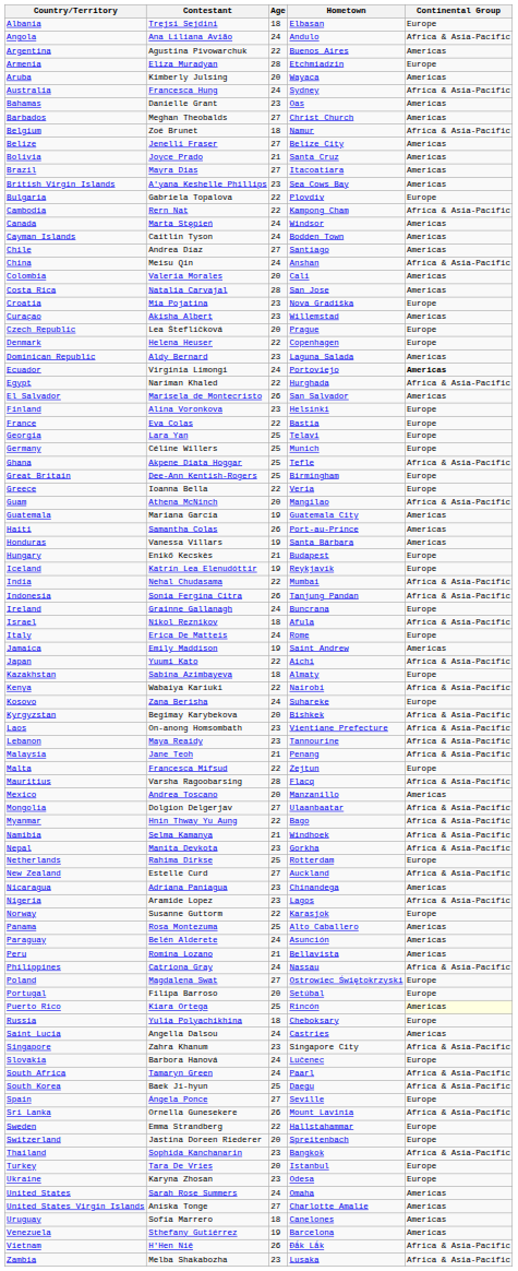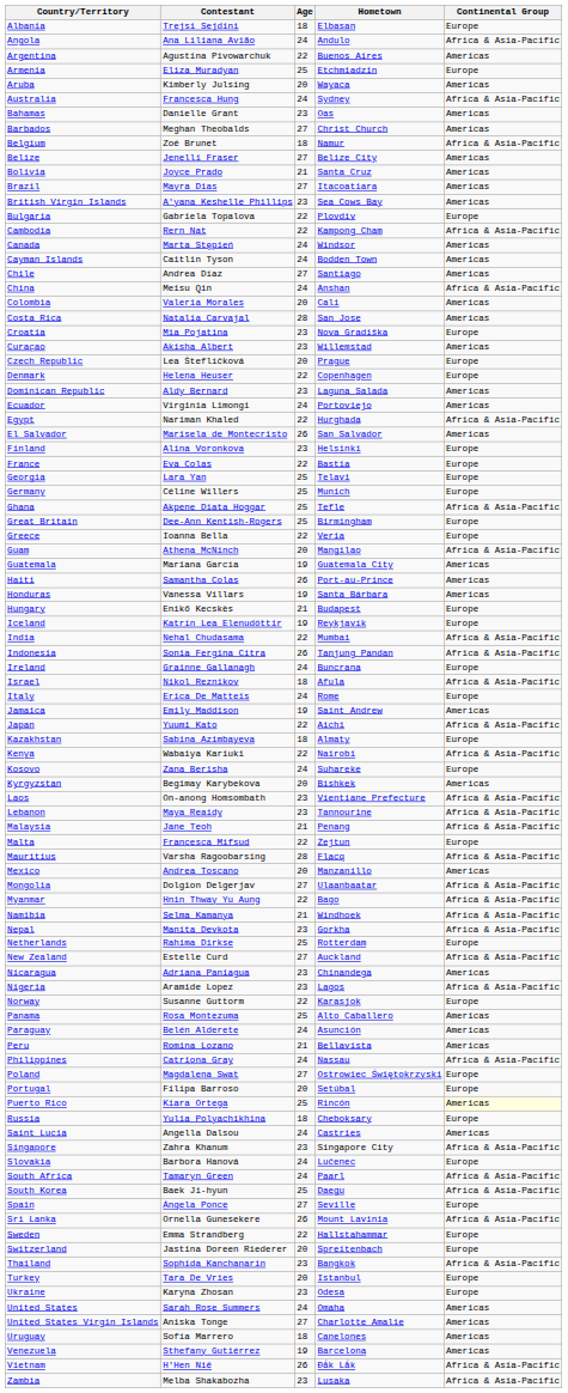 <table class="wikitable sortable" style="font-size: 95%;">
 <tr>
 <th>Country/Territory</th>
 <th>Contestant</th>
 <th>Age</th>
 <th>Hometown</th>
 <th>Continental Group</th>
 </tr>
 <tr>
 <td> <a href='#'>Albania</a></td>
 <td><a href='#'>Trejsi Sejdini</a></td>
 <td>18</td>
 <td><a href='#'>Elbasan</a></td>
 <td>Europe</td>
 </tr>
 <tr>
 <td> <a href='#'>Angola</a></td>
 <td><a href='#'>Ana Liliana Avião</a></td>
 <td>24</td>
 <td><a href='#'>Andulo</a></td>
 <td>Africa & Asia-Pacific</td>
 </tr>
 <tr>
 <td> <a href='#'>Argentina</a></td>
 <td>Agustina Pivowarchuk</td>
 <td>22</td>
 <td><a href='#'>Buenos Aires</a></td>
 <td>Americas</td>
 </tr>
 <tr>
 <td> <a href='#'>Armenia</a></td>
 <td><a href='#'>Eliza Muradyan</a></td>
-<td>28</td>
+<td>25</td>
 <td><a href='#'>Etchmiadzin</a></td>
 <td>Europe</td>
 </tr>
 <tr>
 <td> <a href='#'>Aruba</a></td>
 <td>Kimberly Julsing</td>
 <td>20</td>
 <td><a href='#'>Wayaca</a></td>
 <td>Americas</td>
 </tr>
 <tr>
 <td> <a href='#'>Australia</a></td>
 <td><a href='#'>Francesca Hung</a></td>
 <td>24</td>
 <td><a href='#'>Sydney</a></td>
 <td>Africa & Asia-Pacific</td>
 </tr>
 <tr>
 <td> <a href='#'>Bahamas</a></td>
 <td>Danielle Grant</td>
 <td>23</td>
 <td><a href='#'>Oas</a></td>
 <td>Americas</td>
 </tr>
 <tr>
 <td> <a href='#'>Barbados</a></td>
 <td>Meghan Theobalds</td>
 <td>27</td>
 <td><a href='#'>Christ Church</a></td>
 <td>Americas</td>
 </tr>
 <tr>
 <td> <a href='#'>Belgium</a></td>
 <td>Zoé Brunet</td>
 <td>18</td>
 <td><a href='#'>Namur</a></td>
 <td>Africa & Asia-Pacific</td>
 </tr>
 <tr>
 <td> <a href='#'>Belize</a></td>
 <td><a href='#'>Jenelli Fraser</a></td>
 <td>27</td>
 <td><a href='#'>Belize City</a></td>
 <td>Americas</td>
 </tr>
 <tr>
 <td> <a href='#'>Bolivia</a></td>
 <td><a href='#'>Joyce Prado</a></td>
 <td>21</td>
 <td><a href='#'>Santa Cruz</a></td>
 <td>Americas</td>
 </tr>
 <tr>
 <td> <a href='#'>Brazil</a></td>
 <td><a href='#'>Mayra Dias</a></td>
 <td>27</td>
 <td><a href='#'>Itacoatiara</a></td>
 <td>Americas</td>
 </tr>
 <tr>
 <td> <a href='#'>British Virgin Islands</a></td>
 <td><a href='#'>A'yana Keshelle Phillips</a></td>
 <td>23</td>
 <td><a href='#'>Sea Cows Bay</a></td>
 <td>Americas</td>
 </tr>
 <tr>
 <td> <a href='#'>Bulgaria</a></td>
 <td>Gabriela Topalova</td>
 <td>22</td>
 <td><a href='#'>Plovdiv</a></td>
 <td>Europe</td>
 </tr>
 <tr>
 <td> <a href='#'>Cambodia</a></td>
 <td><a href='#'>Rern Nat</a></td>
 <td>22</td>
 <td><a href='#'>Kampong Cham</a></td>
 <td>Africa & Asia-Pacific</td>
 </tr>
 <tr>
 <td> <a href='#'>Canada</a></td>
 <td><a href='#'>Marta Stępień</a></td>
 <td>24</td>
 <td><a href='#'>Windsor</a></td>
 <td>Americas</td>
 </tr>
 <tr>
 <td> <a href='#'>Cayman Islands</a></td>
 <td>Caitlin Tyson</td>
 <td>24</td>
 <td><a href='#'>Bodden Town</a></td>
 <td>Americas</td>
 </tr>
 <tr>
 <td> <a href='#'>Chile</a></td>
 <td>Andrea Díaz</td>
 <td>27</td>
 <td><a href='#'>Santiago</a></td>
 <td>Americas</td>
 </tr>
 <tr>
 <td> <a href='#'>China</a></td>
 <td>Meisu Qin</td>
 <td>24</td>
 <td><a href='#'>Anshan</a></td>
 <td>Africa & Asia-Pacific</td>
 </tr>
 <tr>
 <td> <a href='#'>Colombia</a></td>
 <td><a href='#'>Valeria Morales</a></td>
 <td>20</td>
 <td><a href='#'>Cali</a></td>
 <td>Americas</td>
 </tr>
 <tr>
 <td> <a href='#'>Costa Rica</a></td>
 <td><a href='#'>Natalia Carvajal</a></td>
 <td>28</td>
 <td><a href='#'>San Jose</a></td>
 <td>Americas</td>
 </tr>
 <tr>
 <td> <a href='#'>Croatia</a></td>
 <td><a href='#'>Mia Pojatina</a></td>
 <td>23</td>
 <td><a href='#'>Nova Gradiška</a></td>
 <td>Europe</td>
 </tr>
 <tr>
 <td> <a href='#'>Curaçao</a></td>
 <td><a href='#'>Akisha Albert</a></td>
 <td>23</td>
 <td><a href='#'>Willemstad</a></td>
 <td>Americas</td>
 </tr>
 <tr>
 <td> <a href='#'>Czech Republic</a></td>
 <td>Lea Šteflíčková</td>
 <td>20</td>
 <td><a href='#'>Prague</a></td>
 <td>Europe</td>
 </tr>
 <tr>
 <td> <a href='#'>Denmark</a></td>
 <td><a href='#'>Helena Heuser</a></td>
 <td>22</td>
 <td><a href='#'>Copenhagen</a></td>
 <td>Europe</td>
 </tr>
 <tr>
 <td> <a href='#'>Dominican Republic</a></td>
 <td><a href='#'>Aldy Bernard</a></td>
 <td>23</td>
 <td><a href='#'>Laguna Salada</a></td>
 <td>Americas</td>
 </tr>
 <tr>
 <td> <a href='#'>Ecuador</a></td>
 <td>Virginia Limongi</td>
 <td>24</td>
 <td><a href='#'>Portoviejo</a></td>
-<td><strong>Americas</strong></td>
+<td>Americas</td>
 </tr>
 <tr>
 <td> <a href='#'>Egypt</a></td>
 <td>Nariman Khaled</td>
 <td>22</td>
 <td><a href='#'>Hurghada</a></td>
 <td>Africa & Asia-Pacific</td>
 </tr>
 <tr>
 <td> <a href='#'>El Salvador</a></td>
 <td><a href='#'>Marisela de Montecristo</a></td>
 <td>26</td>
 <td><a href='#'>San Salvador</a></td>
 <td>Americas</td>
 </tr>
 <tr>
 <td> <a href='#'>Finland</a></td>
 <td><a href='#'>Alina Voronkova</a></td>
 <td>23</td>
 <td><a href='#'>Helsinki</a></td>
 <td>Europe</td>
 </tr>
 <tr>
 <td> <a href='#'>France</a></td>
 <td><a href='#'>Eva Colas</a></td>
 <td>22</td>
 <td><a href='#'>Bastia</a></td>
 <td>Europe</td>
 </tr>
 <tr>
 <td> <a href='#'>Georgia</a></td>
 <td><a href='#'>Lara Yan</a></td>
 <td>25</td>
 <td><a href='#'>Telavi</a></td>
 <td>Europe</td>
 </tr>
 <tr>
 <td> <a href='#'>Germany</a></td>
 <td>Céline Willers</td>
 <td>25</td>
 <td><a href='#'>Munich</a></td>
 <td>Europe</td>
 </tr>
 <tr>
 <td> <a href='#'>Ghana</a></td>
 <td><a href='#'>Akpene Diata Hoggar</a></td>
 <td>25</td>
 <td><a href='#'>Tefle</a></td>
 <td>Africa & Asia-Pacific</td>
 </tr>
 <tr>
 <td> <a href='#'>Great Britain</a></td>
 <td><a href='#'>Dee-Ann Kentish-Rogers</a></td>
 <td>25</td>
 <td><a href='#'>Birmingham</a></td>
 <td>Europe</td>
 </tr>
 <tr>
 <td> <a href='#'>Greece</a></td>
 <td>Ioanna Bella</td>
 <td>22</td>
 <td><a href='#'>Veria</a></td>
 <td>Europe</td>
 </tr>
 <tr>
 <td> <a href='#'>Guam</a></td>
 <td><a href='#'>Athena McNinch</a></td>
 <td>20</td>
 <td><a href='#'>Mangilao</a></td>
 <td>Africa & Asia-Pacific</td>
 </tr>
 <tr>
 <td> <a href='#'>Guatemala</a></td>
 <td>Mariana García</td>
 <td>19</td>
 <td><a href='#'>Guatemala City</a></td>
 <td>Americas</td>
 </tr>
 <tr>
 <td> <a href='#'>Haiti</a></td>
 <td><a href='#'>Samantha Colas</a></td>
 <td>26</td>
 <td><a href='#'>Port-au-Prince</a></td>
 <td>Americas</td>
 </tr>
 <tr>
 <td> <a href='#'>Honduras</a></td>
 <td>Vanessa Villars</td>
 <td>19</td>
 <td><a href='#'>Santa Bárbara</a></td>
 <td>Americas</td>
 </tr>
 <tr>
 <td> <a href='#'>Hungary</a></td>
 <td>Enikő Kecskès</td>
 <td>21</td>
 <td><a href='#'>Budapest</a></td>
 <td>Europe</td>
 </tr>
 <tr>
 <td> <a href='#'>Iceland</a></td>
 <td><a href='#'>Katrín Lea Elenudóttir</a></td>
 <td>19</td>
 <td><a href='#'>Reykjavík</a></td>
 <td>Europe</td>
 </tr>
 <tr>
 <td> <a href='#'>India</a></td>
 <td><a href='#'>Nehal Chudasama</a></td>
 <td>22</td>
 <td><a href='#'>Mumbai</a></td>
 <td>Africa & Asia-Pacific</td>
 </tr>
 <tr>
 <td> <a href='#'>Indonesia</a></td>
 <td><a href='#'>Sonia Fergina Citra</a></td>
 <td>26</td>
 <td><a href='#'>Tanjung Pandan</a></td>
 <td>Africa & Asia-Pacific</td>
 </tr>
 <tr>
 <td> <a href='#'>Ireland</a></td>
 <td><a href='#'>Grainne Gallanagh</a></td>
 <td>24</td>
 <td><a href='#'>Buncrana</a></td>
 <td>Europe</td>
 </tr>
 <tr>
 <td> <a href='#'>Israel</a></td>
 <td><a href='#'>Nikol Reznikov</a></td>
 <td>18</td>
 <td><a href='#'>Afula</a></td>
 <td>Africa & Asia-Pacific</td>
 </tr>
 <tr>
 <td> <a href='#'>Italy</a></td>
 <td><a href='#'>Erica De Matteis</a></td>
 <td>24</td>
 <td><a href='#'>Rome</a></td>
 <td>Europe</td>
 </tr>
 <tr>
 <td> <a href='#'>Jamaica</a></td>
 <td><a href='#'>Emily Maddison</a></td>
 <td>19</td>
 <td><a href='#'>Saint Andrew</a></td>
 <td>Americas</td>
 </tr>
 <tr>
 <td> <a href='#'>Japan</a></td>
 <td><a href='#'>Yuumi Kato</a></td>
 <td>22</td>
 <td><a href='#'>Aichi</a></td>
 <td>Africa & Asia-Pacific</td>
 </tr>
 <tr>
 <td> <a href='#'>Kazakhstan</a></td>
 <td><a href='#'>Sabina Azimbayeva</a></td>
 <td>18</td>
 <td><a href='#'>Almaty</a></td>
 <td>Europe</td>
 </tr>
 <tr>
 <td> <a href='#'>Kenya</a></td>
 <td>Wabaiya Kariuki</td>
 <td>22</td>
 <td><a href='#'>Nairobi</a></td>
 <td>Africa & Asia-Pacific</td>
 </tr>
 <tr>
 <td> <a href='#'>Kosovo</a></td>
 <td><a href='#'>Zana Berisha</a></td>
 <td>24</td>
 <td><a href='#'>Suhareke</a></td>
 <td>Europe</td>
 </tr>
 <tr>
 <td> <a href='#'>Kyrgyzstan</a></td>
 <td>Begimay Karybekova</td>
 <td>20</td>
 <td><a href='#'>Bishkek</a></td>
-<td>Africa & Asia-Pacific</td>
+<td>Americas</td>
 </tr>
 <tr>
 <td> <a href='#'>Laos</a></td>
 <td>On-anong Homsombath</td>
 <td>23</td>
 <td><a href='#'>Vientiane Prefecture</a></td>
 <td>Africa & Asia-Pacific</td>
 </tr>
 <tr>
 <td> <a href='#'>Lebanon</a></td>
 <td><a href='#'>Maya Reaidy</a></td>
 <td>23</td>
 <td><a href='#'>Tannourine</a></td>
 <td>Africa & Asia-Pacific</td>
 </tr>
 <tr>
 <td> <a href='#'>Malaysia</a></td>
 <td><a href='#'>Jane Teoh</a></td>
 <td>21</td>
 <td><a href='#'>Penang</a></td>
 <td>Africa & Asia-Pacific</td>
 </tr>
 <tr>
 <td> <a href='#'>Malta</a></td>
 <td><a href='#'>Francesca Mifsud</a></td>
 <td>22</td>
 <td><a href='#'>Żejtun</a></td>
 <td>Europe</td>
 </tr>
 <tr>
 <td> <a href='#'>Mauritius</a></td>
 <td>Varsha Ragoobarsing</td>
 <td>28</td>
 <td><a href='#'>Flacq</a></td>
 <td>Africa & Asia-Pacific</td>
 </tr>
 <tr>
 <td> <a href='#'>Mexico</a></td>
 <td><a href='#'>Andrea Toscano</a></td>
 <td>20</td>
 <td><a href='#'>Manzanillo</a></td>
 <td>Americas</td>
 </tr>
 <tr>
 <td> <a href='#'>Mongolia</a></td>
 <td>Dolgion Delgerjav</td>
 <td>27</td>
 <td><a href='#'>Ulaanbaatar</a></td>
 <td>Africa & Asia-Pacific</td>
 </tr>
 <tr>
 <td> <a href='#'>Myanmar</a></td>
 <td><a href='#'>Hnin Thway Yu Aung</a></td>
 <td>22</td>
 <td><a href='#'>Bago</a></td>
 <td>Africa & Asia-Pacific</td>
 </tr>
 <tr>
 <td> <a href='#'>Namibia</a></td>
 <td><a href='#'>Selma Kamanya</a></td>
 <td>21</td>
 <td><a href='#'>Windhoek</a></td>
 <td>Africa & Asia-Pacific</td>
 </tr>
 <tr>
 <td> <a href='#'>Nepal</a></td>
 <td><a href='#'>Manita Devkota</a></td>
 <td>23</td>
 <td><a href='#'>Gorkha</a></td>
 <td>Africa & Asia-Pacific</td>
 </tr>
 <tr>
 <td> <a href='#'>Netherlands</a></td>
 <td><a href='#'>Rahima Dirkse</a></td>
 <td>25</td>
 <td><a href='#'>Rotterdam</a></td>
 <td>Europe</td>
 </tr>
 <tr>
 <td> <a href='#'>New Zealand</a></td>
 <td>Estelle Curd</td>
 <td>27</td>
 <td><a href='#'>Auckland</a></td>
 <td>Africa & Asia-Pacific</td>
 </tr>
 <tr>
 <td> <a href='#'>Nicaragua</a></td>
 <td><a href='#'>Adriana Paniagua</a></td>
 <td>23</td>
 <td><a href='#'>Chinandega</a></td>
 <td>Americas</td>
 </tr>
 <tr>
 <td> <a href='#'>Nigeria</a></td>
 <td>Aramide Lopez</td>
 <td>23</td>
 <td><a href='#'>Lagos</a></td>
 <td>Africa & Asia-Pacific</td>
 </tr>
 <tr>
 <td> <a href='#'>Norway</a></td>
 <td>Susanne Guttorm</td>
 <td>22</td>
 <td><a href='#'>Karasjok</a></td>
 <td>Europe</td>
 </tr>
 <tr>
 <td> <a href='#'>Panama</a></td>
 <td><a href='#'>Rosa Montezuma</a></td>
 <td>25</td>
 <td><a href='#'>Alto Caballero</a></td>
 <td>Americas</td>
 </tr>
 <tr>
 <td> <a href='#'>Paraguay</a></td>
 <td><a href='#'>Belén Alderete</a></td>
 <td>24</td>
 <td><a href='#'>Asunción</a></td>
 <td>Americas</td>
 </tr>
 <tr>
 <td> <a href='#'>Peru</a></td>
 <td><a href='#'>Romina Lozano</a></td>
 <td>21</td>
 <td><a href='#'>Bellavista</a></td>
 <td>Americas</td>
 </tr>
 <tr>
 <td> <a href='#'>Philippines</a></td>
 <td><a href='#'>Catriona Gray</a></td>
 <td>24</td>
 <td><a href='#'>Nassau</a></td>
 <td>Africa & Asia-Pacific</td>
 </tr>
 <tr>
 <td> <a href='#'>Poland</a></td>
 <td><a href='#'>Magdalena Swat</a></td>
 <td>27</td>
 <td><a href='#'>Ostrowiec Świętokrzyski</a></td>
 <td>Europe</td>
 </tr>
 <tr>
 <td> <a href='#'>Portugal</a></td>
 <td>Filipa Barroso</td>
 <td>20</td>
 <td><a href='#'>Setúbal</a></td>
 <td>Europe</td>
 </tr>
 <tr>
 <td> <a href='#'>Puerto Rico</a></td>
 <td><a href='#'>Kiara Ortega</a></td>
 <td>25</td>
 <td><a href='#'>Rincón</a></td>
 <td style="background: lightyellow;">Americas</td>
 </tr>
 <tr>
 <td> <a href='#'>Russia</a></td>
 <td><a href='#'>Yulia Polyachikhina</a></td>
 <td>18</td>
 <td><a href='#'>Cheboksary</a></td>
 <td>Europe</td>
 </tr>
 <tr>
 <td> <a href='#'>Saint Lucia</a></td>
 <td>Angella Dalsou</td>
 <td>24</td>
 <td><a href='#'>Castries</a></td>
 <td>Americas</td>
 </tr>
 <tr>
 <td> <a href='#'>Singapore</a></td>
 <td>Zahra Khanum</td>
 <td>23</td>
 <td>Singapore City</td>
 <td>Africa & Asia-Pacific</td>
 </tr>
 <tr>
 <td> <a href='#'>Slovakia</a></td>
 <td>Barbora Hanová</td>
 <td>24</td>
 <td><a href='#'>Lučenec</a></td>
 <td>Europe</td>
 </tr>
 <tr>
 <td> <a href='#'>South Africa</a></td>
 <td><a href='#'>Tamaryn Green</a></td>
 <td>24</td>
 <td><a href='#'>Paarl</a></td>
 <td>Africa & Asia-Pacific</td>
 </tr>
 <tr>
 <td> <a href='#'>South Korea</a></td>
 <td>Baek Ji-hyun</td>
 <td>25</td>
 <td><a href='#'>Daegu</a></td>
 <td>Africa & Asia-Pacific</td>
 </tr>
 <tr>
 <td> <a href='#'>Spain</a></td>
 <td><a href='#'>Ángela Ponce</a></td>
 <td>27</td>
 <td><a href='#'>Seville</a></td>
 <td>Europe</td>
 </tr>
 <tr>
 <td> <a href='#'>Sri Lanka</a></td>
 <td>Ornella Gunesekere</td>
 <td>26</td>
 <td><a href='#'>Mount Lavinia</a></td>
 <td>Africa & Asia-Pacific</td>
 </tr>
 <tr>
 <td> <a href='#'>Sweden</a></td>
 <td>Emma Strandberg</td>
 <td>22</td>
 <td><a href='#'>Hallstahammar</a></td>
 <td>Europe</td>
 </tr>
 <tr>
 <td> <a href='#'>Switzerland</a></td>
 <td>Jastina Doreen Riederer</td>
 <td>20</td>
 <td><a href='#'>Spreitenbach</a></td>
 <td>Europe</td>
 </tr>
 <tr>
 <td> <a href='#'>Thailand</a></td>
 <td><a href='#'>Sophida Kanchanarin</a></td>
 <td>23</td>
 <td><a href='#'>Bangkok</a></td>
 <td>Africa & Asia-Pacific</td>
 </tr>
 <tr>
 <td> <a href='#'>Turkey</a></td>
 <td><a href='#'>Tara De Vries</a></td>
 <td>20</td>
 <td><a href='#'>Istanbul</a></td>
 <td>Europe</td>
 </tr>
 <tr>
 <td> <a href='#'>Ukraine</a></td>
 <td>Karyna Zhosan</td>
 <td>23</td>
 <td><a href='#'>Odesa</a></td>
 <td>Europe</td>
 </tr>
 <tr>
 <td> <a href='#'>United States</a></td>
 <td><a href='#'>Sarah Rose Summers</a></td>
 <td>24</td>
 <td><a href='#'>Omaha</a></td>
 <td>Americas</td>
 </tr>
 <tr>
 <td> <a href='#'>United States Virgin Islands</a></td>
 <td>Aniska Tonge</td>
 <td>27</td>
 <td><a href='#'>Charlotte Amalie</a></td>
 <td>Americas</td>
 </tr>
 <tr>
 <td> <a href='#'>Uruguay</a></td>
 <td>Sofía Marrero</td>
 <td>18</td>
 <td><a href='#'>Canelones</a></td>
 <td>Americas</td>
 </tr>
 <tr>
 <td> <a href='#'>Venezuela</a></td>
 <td><a href='#'>Sthefany Gutiérrez</a></td>
 <td>19</td>
 <td><a href='#'>Barcelona</a></td>
 <td>Americas</td>
 </tr>
 <tr>
 <td> <a href='#'>Vietnam</a></td>
 <td><a href='#'>H'Hen Niê</a></td>
 <td>26</td>
 <td><a href='#'>Đắk Lắk</a></td>
 <td>Africa & Asia-Pacific</td>
 </tr>
 <tr>
 <td> <a href='#'>Zambia</a></td>
 <td>Melba Shakabozha</td>
 <td>23</td>
 <td><a href='#'>Lusaka</a></td>
 <td>Africa & Asia-Pacific</td>
 </tr>
 </table>
